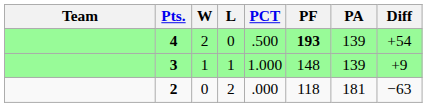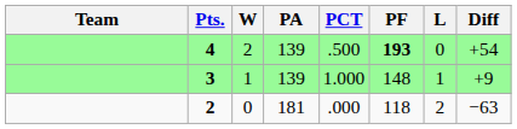 <table class=wikitable>
 <tr align=center>
 <th width=150px>Team</th>
 <th width=30px><a href='#'>Pts.</a></th>
 <th width=20px>W</th>
-<th width=20px>L</th>
+<th width=40px>PA</th>
 <th><a href='#'>PCT</a></th>
 <th width=40px>PF</th>
-<th width=40px>PA</th>
+<th width=20px>L</th>
 <th width=40px>Diff</th>
 </tr>
 <tr align=center bgcolor="#98fb98">
 <td align=left></td>
 <td><strong>4</strong></td>
 <td>2</td>
-<td>0</td>
+<td>139</td>
 <td>.500</td>
 <td><strong>193</strong></td>
-<td>139</td>
+<td>0</td>
 <td>+54</td>
 </tr>
 <tr align=center bgcolor="#98fb98">
 <td align=left></td>
 <td><strong>3</strong></td>
 <td>1</td>
-<td>1</td>
+<td>139</td>
 <td>1.000</td>
 <td>148</td>
-<td>139</td>
+<td>1</td>
 <td>+9</td>
 </tr>
 <tr align=center>
 <td align=left></td>
 <td><strong>2</strong></td>
 <td>0</td>
-<td>2</td>
+<td>181</td>
 <td>.000</td>
 <td>118</td>
-<td>181</td>
+<td>2</td>
 <td>−63</td>
 </tr>
 </table>
